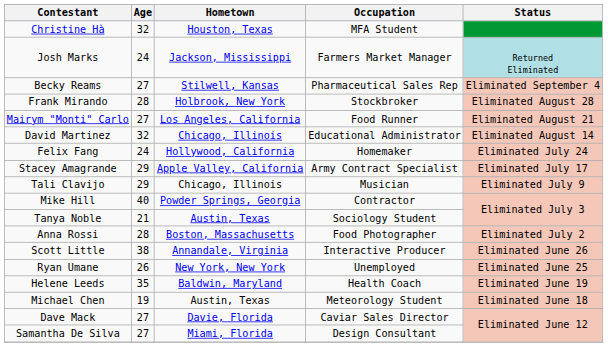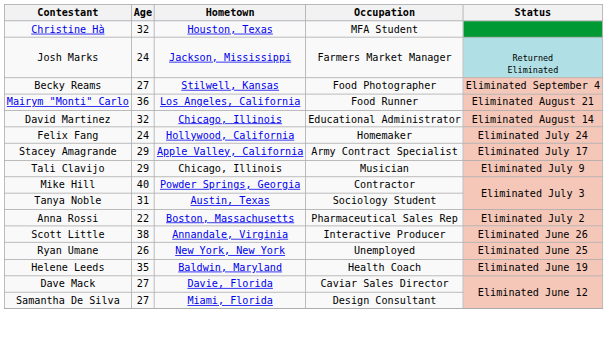 <table class="wikitable sortable plainrowheaders" style="text-align:center; ">
 <tr style="background:#C1D8FF;">
 <th>Contestant</th>
 <th>Age</th>
 <th>Hometown</th>
 <th>Occupation</th>
 <th>Status</th>
 </tr>
 <tr>
 <td><a href='#'>Christine Hà</a></td>
 <td>32</td>
 <td><a href='#'>Houston, Texas</a></td>
 <td>MFA Student</td>
 <td style="background:#093;"><span></span></td>
 </tr>
 <tr>
 <td>Josh Marks</td>
 <td>24</td>
 <td><a href='#'>Jackson, Mississippi</a></td>
 <td>Farmers Market Manager</td>
 <td style="background:#B0E0E6; text-align:center;"><br><small>Returned <br>Eliminated </small></td>
 </tr>
 <tr>
 <td>Becky Reams</td>
 <td>27</td>
 <td><a href='#'>Stilwell, Kansas</a></td>
-<td>Pharmaceutical Sales Rep</td>
+<td>Food Photographer</td>
 <td style="background:#f4c7b8; text-align:center;">Eliminated September 4</td>
 </tr>
 <tr>
-<td>Frank Mirando</td>
-<td>28</td>
-<td><a href='#'>Holbrook, New York</a></td>
-<td>Stockbroker</td>
-<td style="background:#f4c7b8; text-align:center;">Eliminated August 28</td>
-</tr>
-<tr>
 <td><a href='#'>Mairym "Monti" Carlo</a></td>
-<td>27</td>
+<td>36</td>
 <td><a href='#'>Los Angeles, California</a></td>
 <td>Food Runner</td>
 <td style="background:#f4c7b8; text-align:center;">Eliminated August 21</td>
 </tr>
 <tr>
 <td>David Martinez</td>
 <td>32</td>
 <td><a href='#'>Chicago, Illinois</a></td>
 <td>Educational Administrator</td>
 <td style="background:#f4c7b8; text-align:center;">Eliminated August 14</td>
 </tr>
 <tr>
 <td>Felix Fang</td>
 <td>24</td>
 <td><a href='#'>Hollywood, California</a></td>
 <td>Homemaker</td>
 <td style="background:#f4c7b8; text-align:center;">Eliminated July 24</td>
 </tr>
 <tr>
 <td>Stacey Amagrande</td>
 <td>29</td>
 <td><a href='#'>Apple Valley, California</a></td>
 <td>Army Contract Specialist</td>
 <td style="background:#f4c7b8; text-align:center;">Eliminated July 17</td>
 </tr>
 <tr>
 <td>Tali Clavijo</td>
 <td>29</td>
 <td>Chicago, Illinois</td>
 <td>Musician</td>
 <td style="background:#f4c7b8; text-align:center;">Eliminated July 9</td>
 </tr>
 <tr>
 <td>Mike Hill</td>
 <td>40</td>
 <td><a href='#'>Powder Springs, Georgia</a></td>
 <td>Contractor</td>
 <td style="background:#f4c7b8; text-align:center;" rowspan="2">Eliminated July 3</td>
 </tr>
 <tr>
 <td>Tanya Noble</td>
-<td>21</td>
+<td>31</td>
 <td><a href='#'>Austin, Texas</a></td>
 <td>Sociology Student</td>
 </tr>
 <tr>
 <td>Anna Rossi</td>
-<td>28</td>
+<td>22</td>
 <td><a href='#'>Boston, Massachusetts</a></td>
-<td>Food Photographer</td>
+<td>Pharmaceutical Sales Rep</td>
 <td style="background:#f4c7b8; text-align:center;">Eliminated July 2</td>
 </tr>
 <tr>
 <td>Scott Little</td>
 <td>38</td>
 <td><a href='#'>Annandale, Virginia</a></td>
 <td>Interactive Producer</td>
 <td style="background:#f4c7b8; text-align:center;">Eliminated June 26</td>
 </tr>
 <tr>
 <td>Ryan Umane</td>
 <td>26</td>
 <td><a href='#'>New York, New York</a></td>
 <td>Unemployed</td>
 <td style="background:#f4c7b8; text-align:center;">Eliminated June 25</td>
 </tr>
 <tr>
 <td>Helene Leeds</td>
 <td>35</td>
 <td><a href='#'>Baldwin, Maryland</a></td>
 <td>Health Coach</td>
 <td style="background:#f4c7b8; text-align:center;">Eliminated June 19</td>
 </tr>
 <tr>
-<td>Michael Chen</td>
-<td>19</td>
-<td>Austin, Texas</td>
-<td>Meteorology Student</td>
-<td style="background:#f4c7b8; text-align:center;">Eliminated June 18</td>
-</tr>
-<tr>
 <td>Dave Mack</td>
 <td>27</td>
 <td><a href='#'>Davie, Florida</a></td>
 <td>Caviar Sales Director</td>
 <td style="background:#f4c7b8; text-align:center;" rowspan="2">Eliminated June 12</td>
 </tr>
 <tr>
 <td>Samantha De Silva</td>
 <td>27</td>
 <td><a href='#'>Miami, Florida</a></td>
 <td>Design Consultant</td>
 </tr>
 <tr>
 </tr>
 </table>
